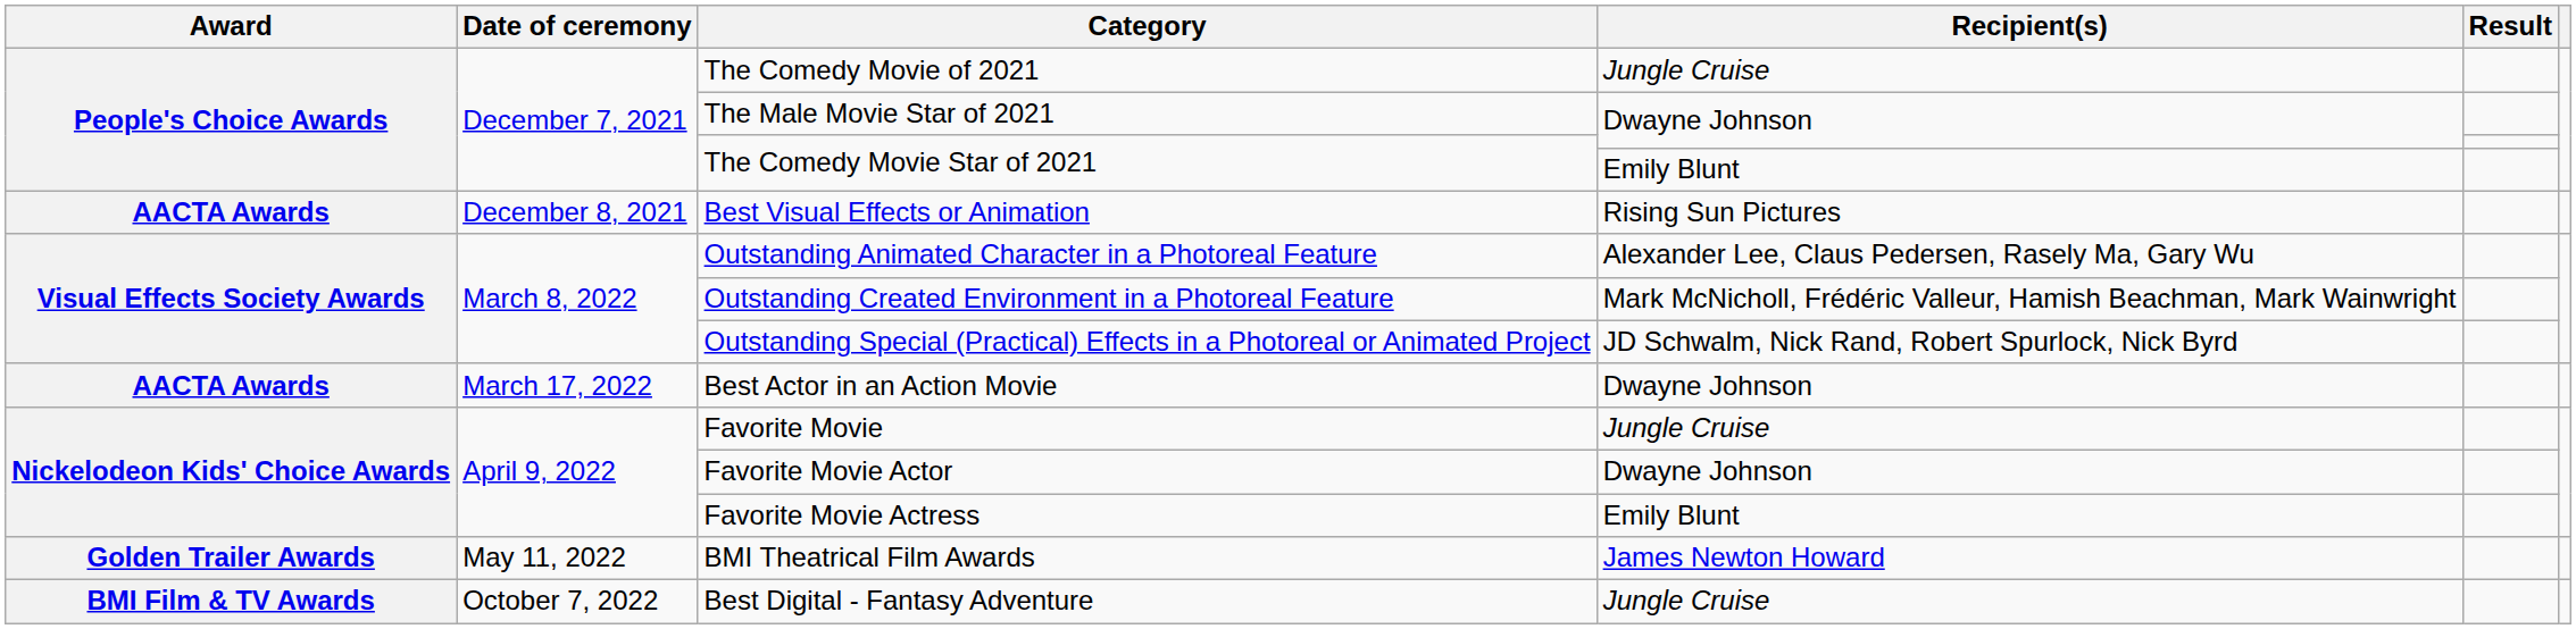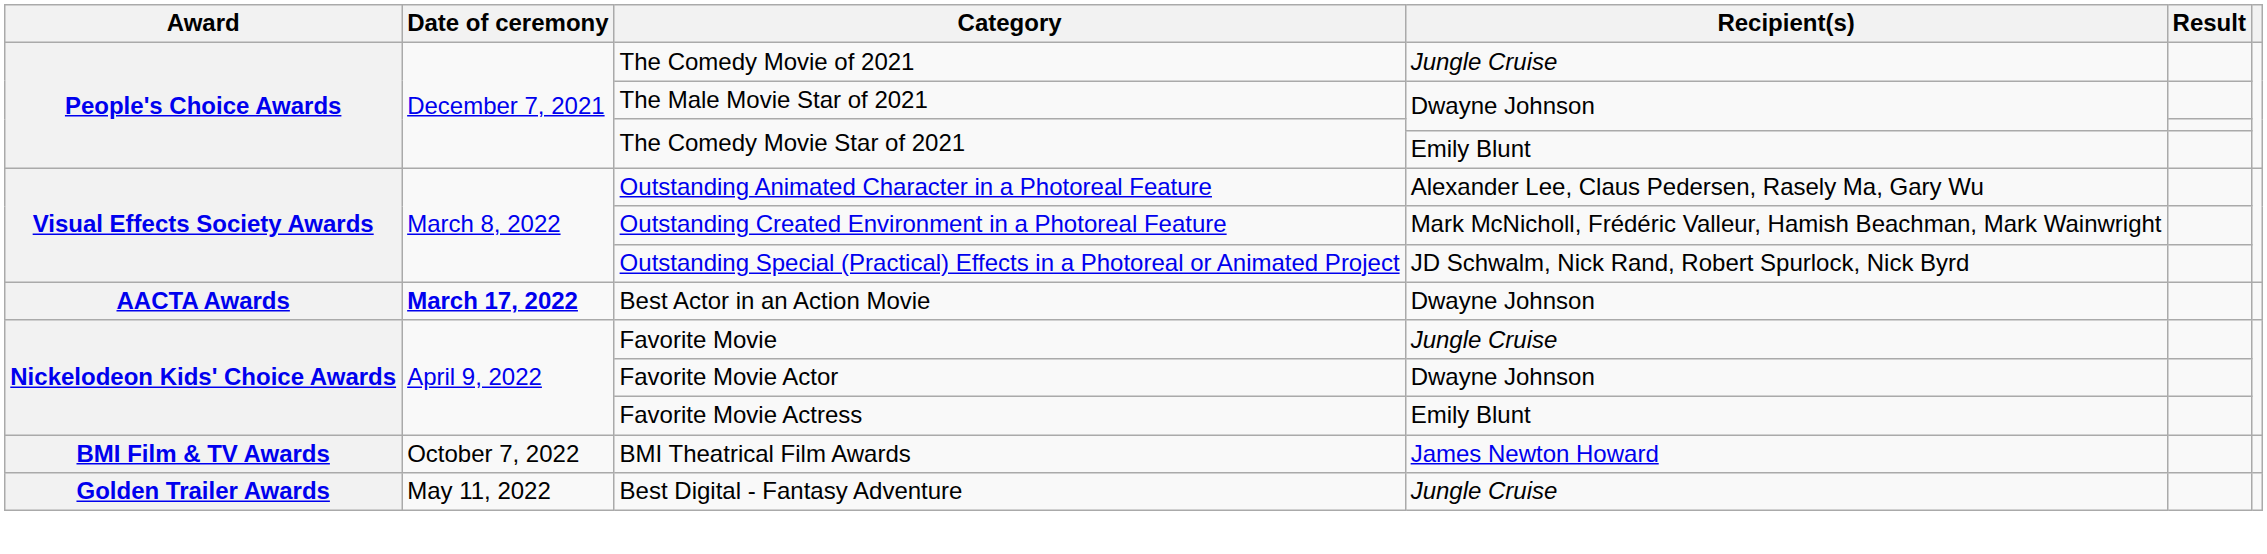 <table class="wikitable sortable plainrowheaders">
 <tr>
 <th scope="col">Award</th>
 <th scope="col">Date of ceremony</th>
 <th scope="col">Category</th>
 <th scope="col">Recipient(s)</th>
 <th scope="col">Result</th>
 <th scope="col" class="unsortable"></th>
 </tr>
 <tr>
 <th rowspan="4" scope="row"><a href='#'>People's Choice Awards</a></th>
 <td rowspan="4"><a href='#'>December 7, 2021</a></td>
 <td>The Comedy Movie of 2021</td>
 <td><em>Jungle Cruise</em></td>
 <td></td>
 <td rowspan="4" style="text-align:center;"></td>
 </tr>
 <tr>
 <td>The Male Movie Star of 2021</td>
 <td rowspan="2">Dwayne Johnson</td>
 <td></td>
 </tr>
 <tr>
 <td rowspan="2">The Comedy Movie Star of 2021</td>
 <td></td>
 </tr>
 <tr>
 <td>Emily Blunt</td>
 <td></td>
 </tr>
 <tr>
-<th scope="row"><a href='#'>AACTA Awards</a></th>
-<td><a href='#'>December 8, 2021</a></td>
-<td><a href='#'>Best Visual Effects or Animation</a></td>
-<td>Rising Sun Pictures</td>
-<td></td>
-<td style="text-align:center;"></td>
-</tr>
-<tr>
 <th scope="row" rowspan="3"><a href='#'>Visual Effects Society Awards</a></th>
 <td rowspan="3"><a href='#'>March 8, 2022</a></td>
 <td><a href='#'>Outstanding Animated Character in a Photoreal Feature</a></td>
 <td>Alexander Lee, Claus Pedersen, Rasely Ma, Gary Wu </td>
 <td></td>
 <td rowspan="3" style="text-align:center;"></td>
 </tr>
 <tr>
 <td><a href='#'>Outstanding Created Environment in a Photoreal Feature</a></td>
 <td>Mark McNicholl, Frédéric Valleur, Hamish Beachman, Mark Wainwright </td>
 <td></td>
 </tr>
 <tr>
 <td><a href='#'>Outstanding Special (Practical) Effects in a Photoreal or Animated Project</a></td>
 <td>JD Schwalm, Nick Rand, Robert Spurlock, Nick Byrd</td>
 <td></td>
 </tr>
 <tr>
 <th scope="row"><a href='#'>AACTA Awards</a></th>
-<td><a href='#'>March 17, 2022</a></td>
+<td><strong><a href='#'>March 17, 2022</a></strong></td>
 <td>Best Actor in an Action Movie</td>
 <td>Dwayne Johnson</td>
 <td></td>
 <td style="text-align:center;"></td>
 </tr>
 <tr>
 <th scope="row" rowspan="3"><a href='#'>Nickelodeon Kids' Choice Awards</a></th>
 <td rowspan="3"><a href='#'>April 9, 2022</a></td>
 <td>Favorite Movie</td>
 <td><em>Jungle Cruise</em></td>
 <td></td>
 <td rowspan="3" style="text-align:center;"></td>
 </tr>
 <tr>
 <td>Favorite Movie Actor</td>
 <td>Dwayne Johnson</td>
 <td></td>
 </tr>
 <tr>
 <td>Favorite Movie Actress</td>
 <td>Emily Blunt</td>
 <td></td>
 </tr>
 <tr>
-<th scope="row"><a href='#'>Golden Trailer Awards</a></th>
-<td>May 11, 2022</td>
+<th scope="row"><a href='#'>BMI Film & TV Awards</a></th>
+<td>October 7, 2022</td>
 <td>BMI Theatrical Film Awards</td>
 <td><a href='#'>James Newton Howard</a></td>
 <td></td>
 <td style="text-align:center;"></td>
 </tr>
 <tr>
-<th scope="row"><a href='#'>BMI Film & TV Awards</a></th>
-<td>October 7, 2022</td>
+<th scope="row"><a href='#'>Golden Trailer Awards</a></th>
+<td>May 11, 2022</td>
 <td>Best Digital - Fantasy Adventure</td>
 <td><em>Jungle Cruise</em></td>
 <td></td>
 <td style="text-align:center;"></td>
 </tr>
 </table>
